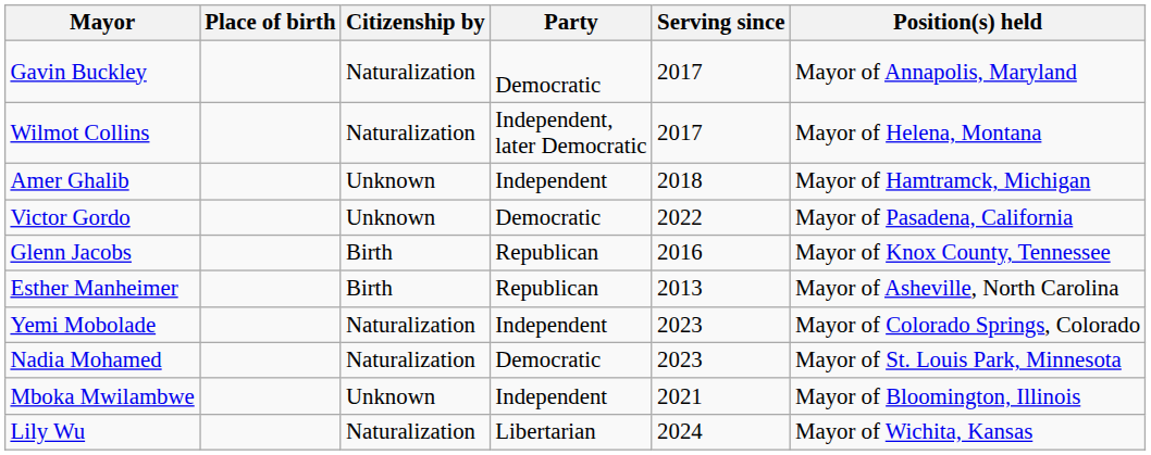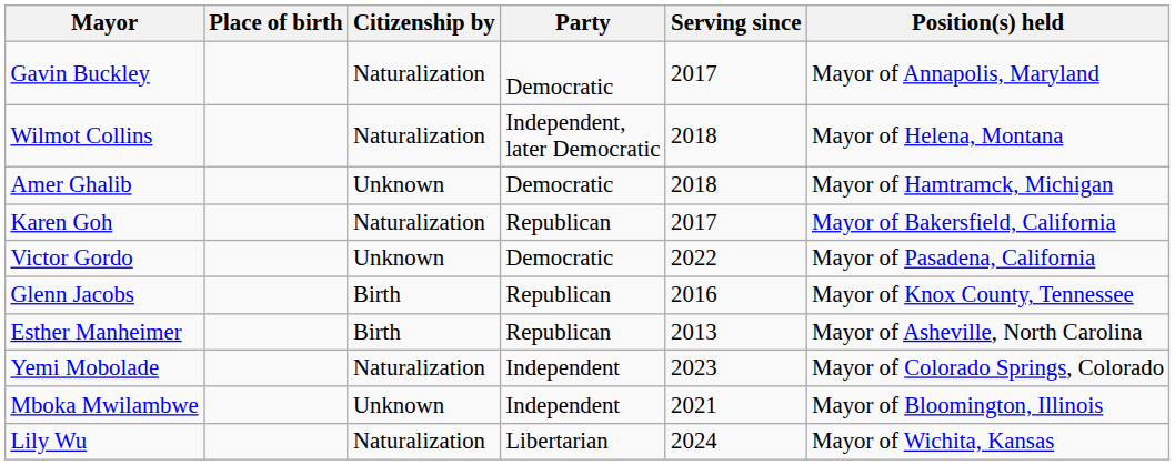 <table class="wikitable sortable">
 <tr>
 <th>Mayor</th>
 <th>Place of birth</th>
 <th>Citizenship by</th>
 <th>Party</th>
 <th>Serving since</th>
 <th>Position(s) held</th>
 </tr>
 <tr>
 <td><a href='#'>Gavin Buckley</a></td>
 <td></td>
 <td>Naturalization</td>
 <td><br>Democratic</td>
 <td>2017</td>
 <td>Mayor of <a href='#'>Annapolis, Maryland</a></td>
 </tr>
 <tr>
 <td><a href='#'>Wilmot Collins</a></td>
 <td></td>
 <td>Naturalization</td>
 <td>Independent,<br> later <span>Democratic</span></td>
-<td>2017</td>
+<td>2018</td>
 <td>Mayor of <a href='#'>Helena, Montana</a></td>
 </tr>
 <tr>
 <td><a href='#'>Amer Ghalib</a></td>
 <td></td>
 <td>Unknown</td>
-<td>Independent</td>
+<td>Democratic</td>
 <td>2018</td>
 <td>Mayor of <a href='#'>Hamtramck, Michigan</a></td>
+</tr>
+<tr>
+<td><a href='#'>Karen Goh</a></td>
+<td></td>
+<td>Naturalization</td>
+<td>Republican</td>
+<td>2017</td>
+<td><a href='#'>Mayor of Bakersfield, California</a></td>
 </tr>
 <tr>
 <td><a href='#'>Victor Gordo</a></td>
 <td></td>
 <td>Unknown</td>
 <td>Democratic</td>
 <td>2022</td>
 <td>Mayor of <a href='#'>Pasadena, California</a></td>
 </tr>
 <tr>
 <td><a href='#'>Glenn Jacobs</a></td>
 <td></td>
 <td>Birth</td>
 <td>Republican</td>
 <td>2016</td>
 <td>Mayor of <a href='#'>Knox County, Tennessee</a></td>
 </tr>
 <tr>
 <td><a href='#'>Esther Manheimer</a></td>
 <td></td>
 <td>Birth</td>
 <td>Republican</td>
 <td>2013</td>
 <td>Mayor of <a href='#'>Asheville</a>, North Carolina</td>
 </tr>
 <tr>
 <td><a href='#'>Yemi Mobolade</a></td>
 <td></td>
 <td>Naturalization</td>
 <td>Independent</td>
 <td>2023</td>
 <td>Mayor of <a href='#'>Colorado Springs</a>, Colorado</td>
 </tr>
 <tr>
-<td><a href='#'>Nadia Mohamed</a></td>
-<td></td>
-<td>Naturalization</td>
-<td>Democratic</td>
-<td>2023</td>
-<td>Mayor of <a href='#'>St. Louis Park, Minnesota</a></td>
-</tr>
-<tr>
 <td><a href='#'>Mboka Mwilambwe</a></td>
 <td></td>
 <td>Unknown</td>
 <td>Independent</td>
 <td>2021</td>
 <td>Mayor of <a href='#'>Bloomington, Illinois</a></td>
 </tr>
 <tr>
 <td><a href='#'>Lily Wu</a></td>
 <td></td>
 <td>Naturalization</td>
 <td>Libertarian</td>
 <td>2024</td>
 <td>Mayor of <a href='#'>Wichita, Kansas</a></td>
 </tr>
 </table>
